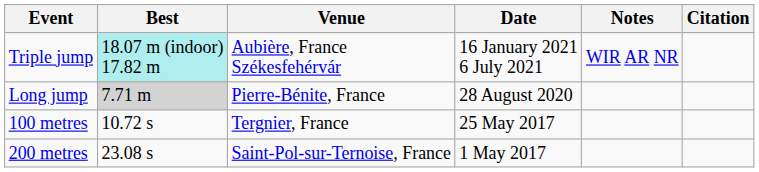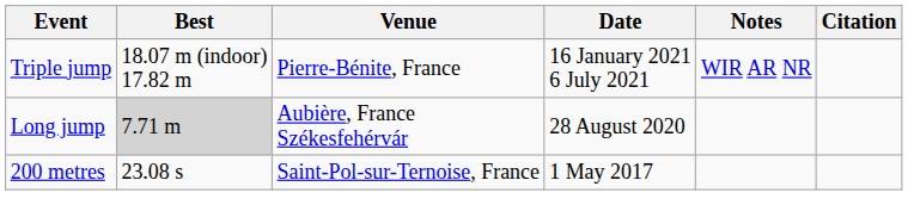 <table class="wikitable">
 <tr>
 <th>Event</th>
 <th>Best</th>
 <th>Venue</th>
 <th>Date</th>
 <th>Notes</th>
 <th>Citation</th>
 </tr>
 <tr>
 <td><a href='#'>Triple jump</a></td>
-<td style="background: paleturquoise;">18.07 m (indoor)<br>17.82 m</td>
-<td><a href='#'>Aubière</a>, France<br><a href='#'>Székesfehérvár</a></td>
+<td>18.07 m (indoor)<br>17.82 m</td>
+<td><a href='#'>Pierre-Bénite</a>, France</td>
 <td>16 January  2021<br> 6 July 2021</td>
 <td><a href='#'>WIR</a> <a href='#'>AR</a> <a href='#'>NR</a></td>
 <td></td>
 </tr>
 <tr>
 <td><a href='#'>Long jump</a></td>
 <td style="background: lightgrey;">7.71 m</td>
-<td><a href='#'>Pierre-Bénite</a>, France</td>
+<td><a href='#'>Aubière</a>, France<br><a href='#'>Székesfehérvár</a></td>
 <td>28 August 2020</td>
-<td></td>
-<td></td>
-</tr>
-<tr>
-<td><a href='#'>100 metres</a></td>
-<td>10.72 s</td>
-<td><a href='#'>Tergnier</a>, France</td>
-<td>25 May 2017</td>
 <td></td>
 <td></td>
 </tr>
 <tr>
 <td><a href='#'>200 metres</a></td>
 <td>23.08 s</td>
 <td><a href='#'>Saint-Pol-sur-Ternoise</a>, France</td>
 <td>1 May 2017</td>
 <td></td>
 <td></td>
 </tr>
 </table>
